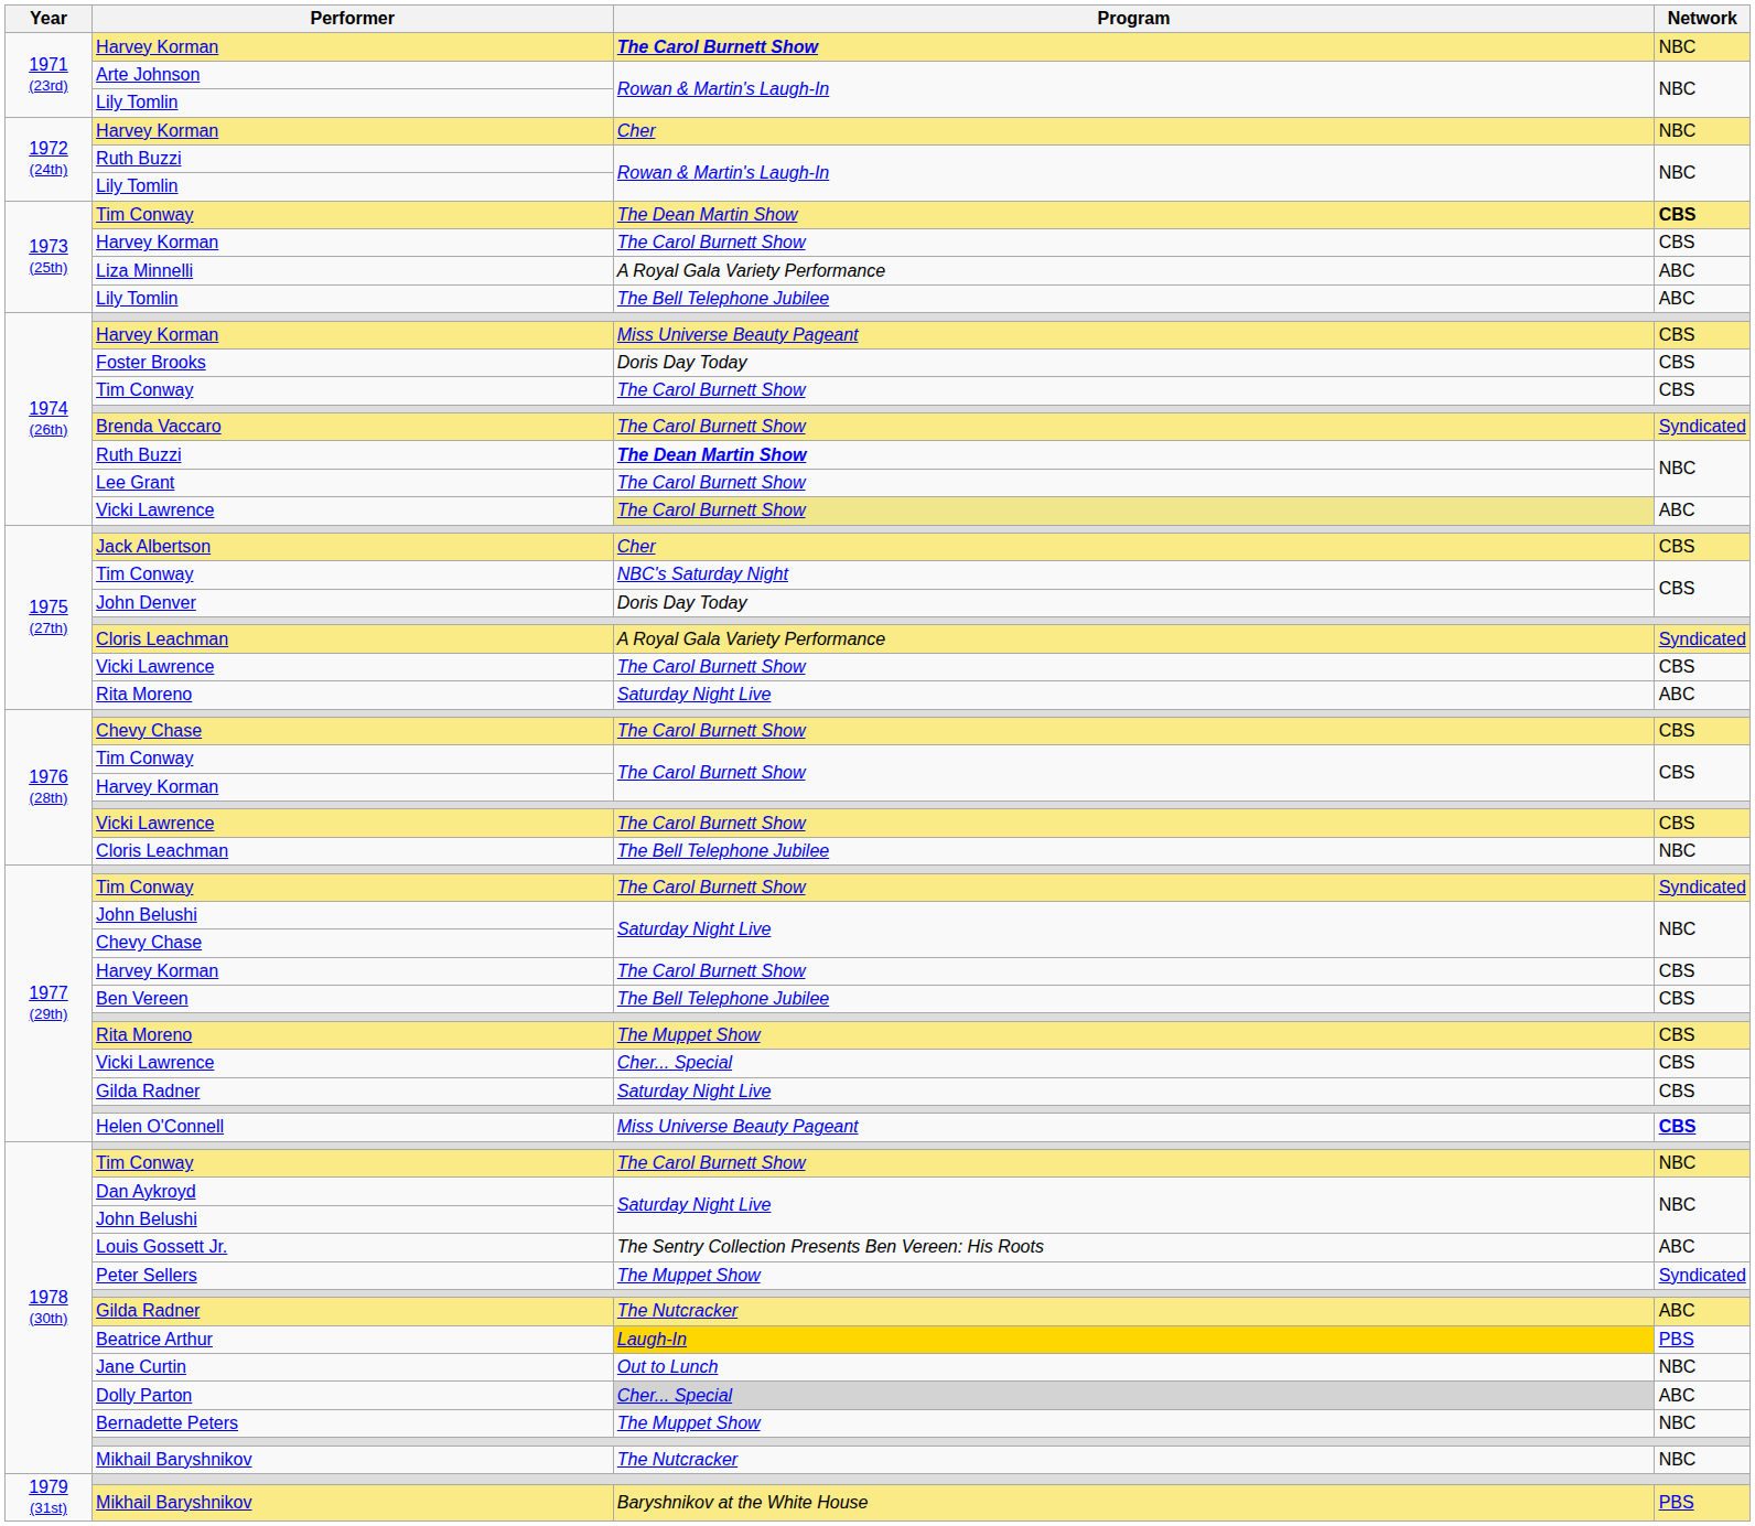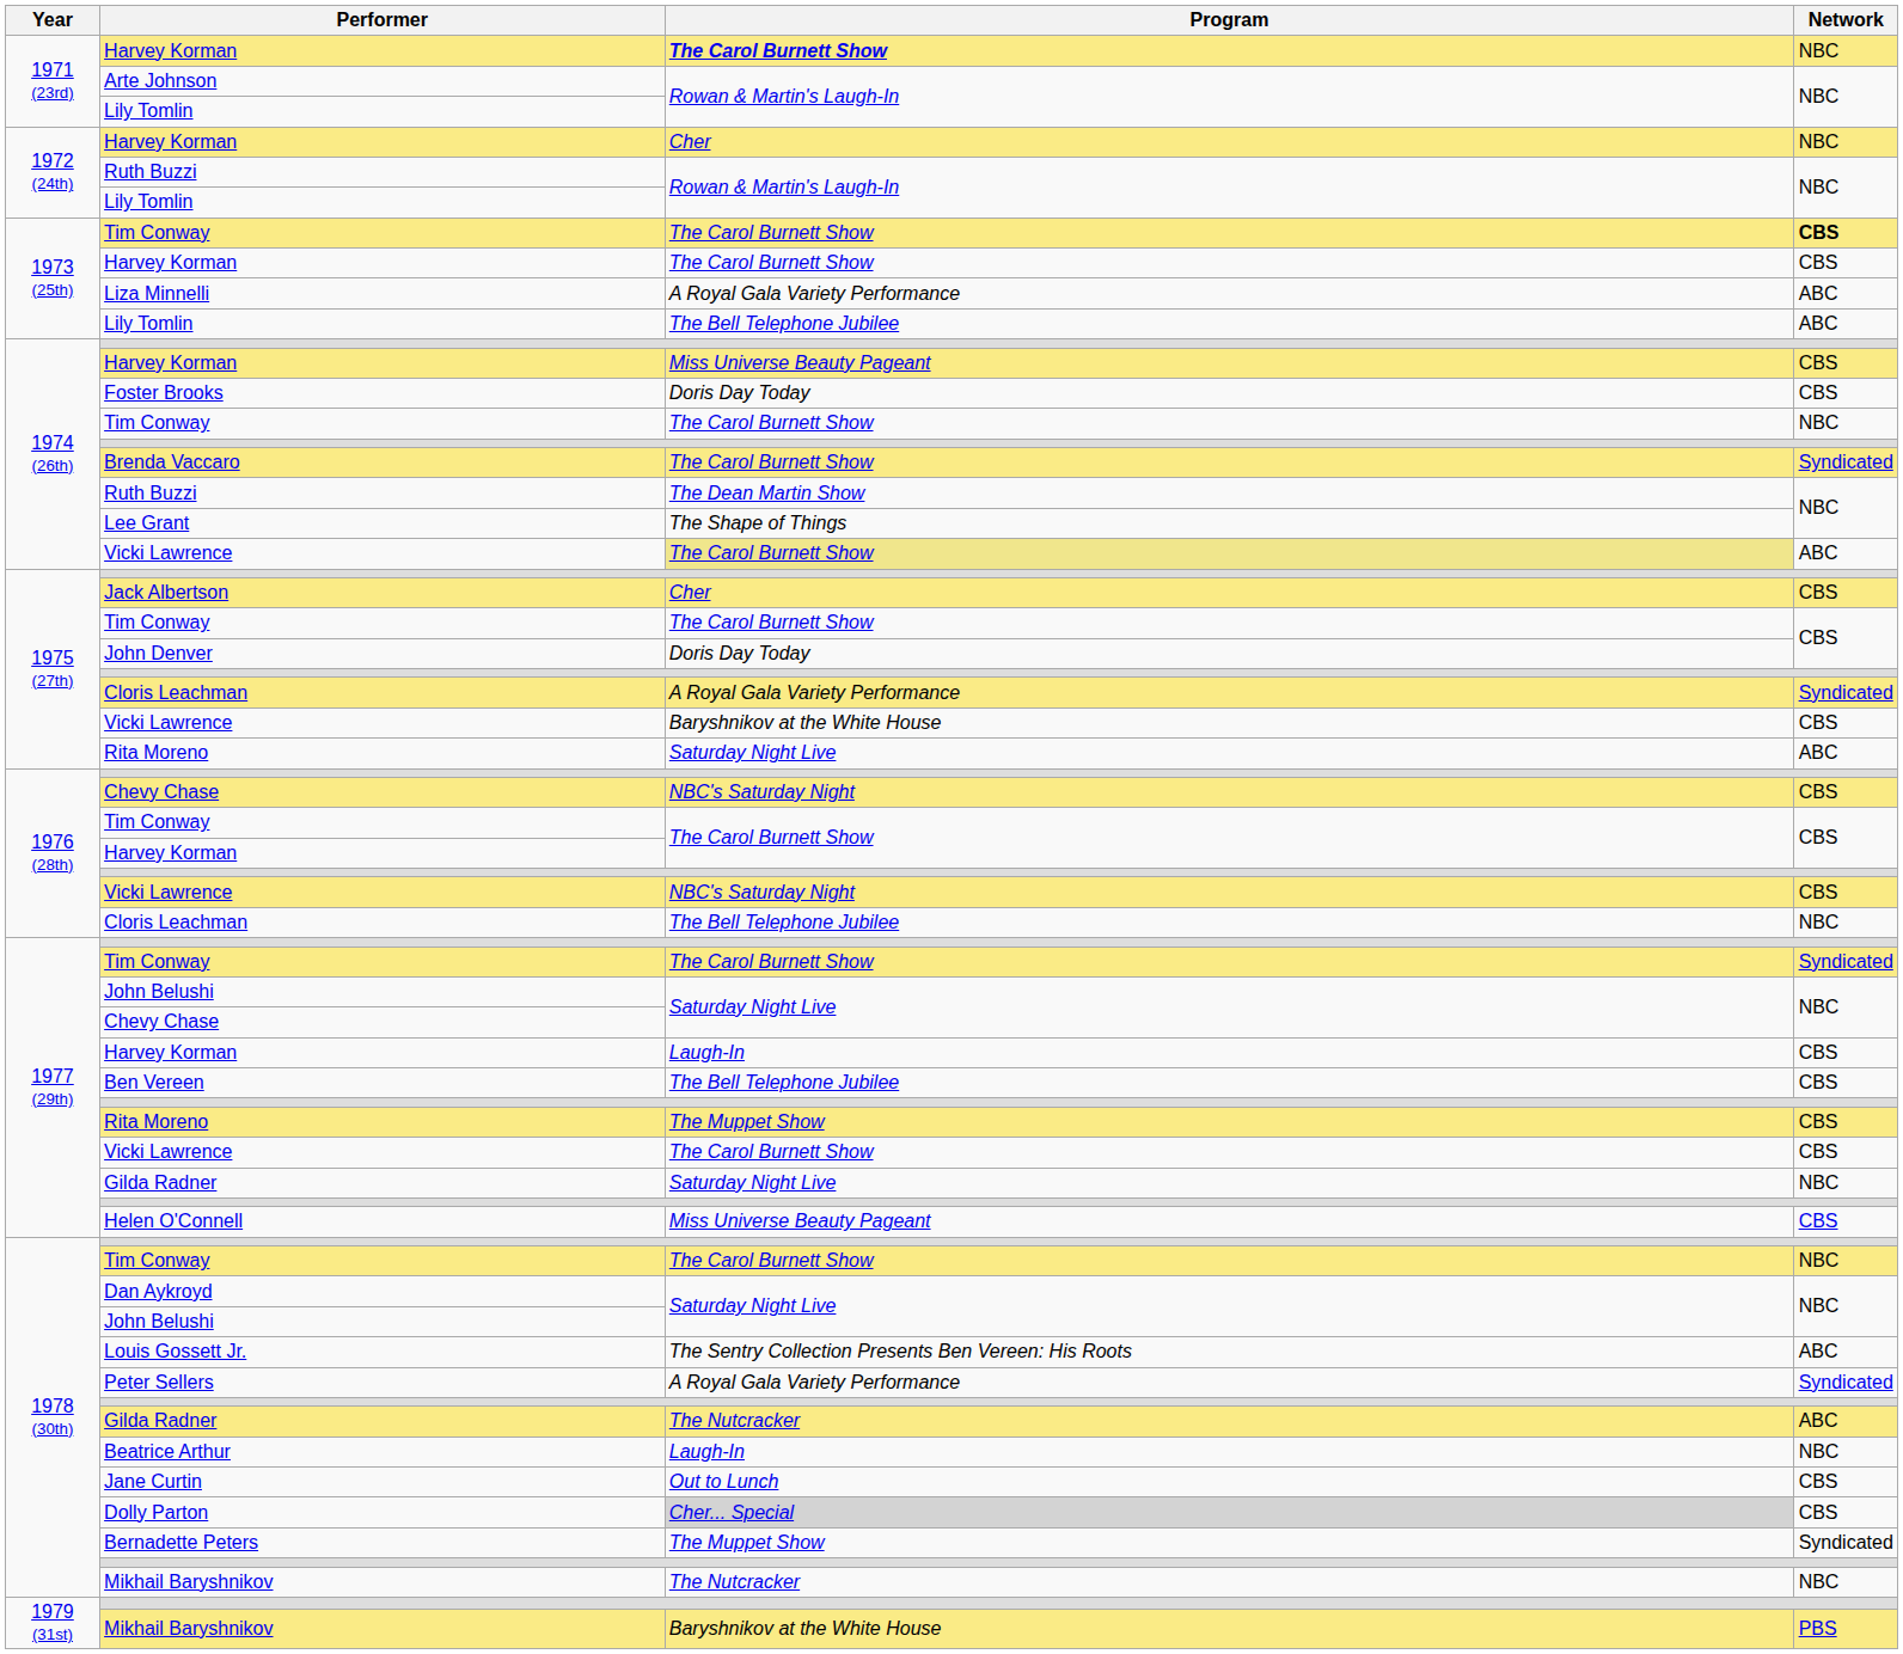 <table class="wikitable" style="width:100%">
 <tr bgcolor="#bebebe">
 <th width="5%">Year</th>
 <th width="30%">Performer</th>
 <th width="60%">Program</th>
 <th width="5%">Network</th>
 </tr>
 <tr>
 <td rowspan=4 style="text-align:center"><a href='#'>1971</a><br><small><a href='#'>(23rd)</a></small><br></td>
 </tr>
 <tr style="background:#FAEB86">
 <td><a href='#'>Harvey Korman</a></td>
 <td><strong><em><a href='#'>The Carol Burnett Show</a></em></strong></td>
 <td>NBC</td>
 </tr>
 <tr>
 <td><a href='#'>Arte Johnson</a></td>
 <td rowspan=2><em><a href='#'>Rowan & Martin's Laugh-In</a></em></td>
 <td rowspan=2>NBC</td>
 </tr>
 <tr>
 <td><a href='#'>Lily Tomlin</a></td>
 </tr>
 <tr>
 <td rowspan=4 style="text-align:center"><a href='#'>1972</a><br><small><a href='#'>(24th)</a></small></td>
 </tr>
 <tr style="background:#FAEB86">
 <td><a href='#'>Harvey Korman</a></td>
 <td><em><a href='#'>Cher</a></em></td>
 <td>NBC</td>
 </tr>
 <tr>
 <td><a href='#'>Ruth Buzzi</a></td>
 <td rowspan=2><em><a href='#'>Rowan & Martin's Laugh-In</a></em></td>
 <td rowspan=2>NBC</td>
 </tr>
 <tr>
 <td><a href='#'>Lily Tomlin</a></td>
 </tr>
 <tr>
 <td rowspan=5 style="text-align:center"><a href='#'>1973</a><br><small><a href='#'>(25th)</a></small></td>
 </tr>
 <tr style="background:#FAEB86">
 <td><a href='#'>Tim Conway</a></td>
-<td><em><a href='#'>The Dean Martin Show</a></em></td>
+<td><em><a href='#'>The Carol Burnett Show</a></em></td>
 <td><strong>CBS</strong></td>
 </tr>
 <tr>
 <td><a href='#'>Harvey Korman</a></td>
 <td><em><a href='#'>The Carol Burnett Show</a></em></td>
 <td>CBS</td>
 </tr>
 <tr>
 <td><a href='#'>Liza Minnelli</a></td>
 <td><em>A Royal Gala Variety Performance</em></td>
 <td>ABC</td>
 </tr>
 <tr>
 <td><a href='#'>Lily Tomlin</a></td>
 <td><em><a href='#'>The Bell Telephone Jubilee</a></em></td>
 <td>ABC</td>
 </tr>
 <tr>
 <td rowspan=10 style="text-align:center"><a href='#'>1974</a><br><small><a href='#'>(26th)</a></small></td>
 </tr>
 <tr>
 <td style="background:#ddd" colspan=3></td>
 </tr>
 <tr style="background:#FAEB86">
 <td><a href='#'>Harvey Korman</a></td>
 <td><em><a href='#'>Miss Universe Beauty Pageant</a></em></td>
 <td>CBS</td>
 </tr>
 <tr>
 <td><a href='#'>Foster Brooks</a></td>
 <td><em>Doris Day Today</em></td>
 <td>CBS</td>
 </tr>
 <tr>
 <td><a href='#'>Tim Conway</a></td>
 <td><em><a href='#'>The Carol Burnett Show</a></em></td>
-<td>CBS</td>
+<td>NBC</td>
 </tr>
 <tr>
 <td style="background:#ddd" colspan=3></td>
 </tr>
 <tr style="background:#FAEB86">
 <td><a href='#'>Brenda Vaccaro</a></td>
 <td><em><a href='#'>The Carol Burnett Show</a></em></td>
 <td><a href='#'>Syndicated</a></td>
 </tr>
 <tr>
 <td><a href='#'>Ruth Buzzi</a></td>
-<td><strong><em><a href='#'>The Dean Martin Show</a></em></strong></td>
+<td><em><a href='#'>The Dean Martin Show</a></em></td>
 <td rowspan=2>NBC</td>
 </tr>
 <tr>
 <td><a href='#'>Lee Grant</a></td>
-<td><em><a href='#'>The Carol Burnett Show</a></em></td>
+<td><em>The Shape of Things</em></td>
 </tr>
 <tr>
 <td><a href='#'>Vicki Lawrence</a></td>
 <td style="background: khaki;"><em><a href='#'>The Carol Burnett Show</a></em></td>
 <td>ABC</td>
 </tr>
 <tr>
 <td rowspan=9 style="text-align:center"><a href='#'>1975</a><br><small><a href='#'>(27th)</a></small></td>
 </tr>
 <tr>
 <td style="background:#ddd" colspan=3></td>
 </tr>
 <tr style="background:#FAEB86">
 <td><a href='#'>Jack Albertson</a></td>
 <td><em><a href='#'>Cher</a></em></td>
 <td>CBS</td>
 </tr>
 <tr>
 <td><a href='#'>Tim Conway</a></td>
-<td><em><a href='#'>NBC's Saturday Night</a></em></td>
+<td><em><a href='#'>The Carol Burnett Show</a></em></td>
 <td rowspan=2>CBS</td>
 </tr>
 <tr>
 <td><a href='#'>John Denver</a></td>
 <td><em>Doris Day Today</em></td>
 </tr>
 <tr>
 <td style="background:#ddd" colspan=3></td>
 </tr>
 <tr style="background:#FAEB86">
 <td><a href='#'>Cloris Leachman</a></td>
 <td><em>A Royal Gala Variety Performance</em></td>
 <td><a href='#'>Syndicated</a></td>
 </tr>
 <tr>
 <td><a href='#'>Vicki Lawrence</a></td>
-<td><em><a href='#'>The Carol Burnett Show</a></em></td>
+<td><em>Baryshnikov at the White House</em></td>
 <td>CBS</td>
 </tr>
 <tr>
 <td><a href='#'>Rita Moreno</a></td>
 <td><em><a href='#'>Saturday Night Live</a></em></td>
 <td>ABC</td>
 </tr>
 <tr>
 <td rowspan=8 style="text-align:center"><a href='#'>1976</a><br><small><a href='#'>(28th)</a></small></td>
 </tr>
 <tr>
 <td style="background:#ddd" colspan=3></td>
 </tr>
 <tr style="background:#FAEB86">
 <td><a href='#'>Chevy Chase</a></td>
-<td><em><a href='#'>The Carol Burnett Show</a></em></td>
+<td><em><a href='#'>NBC's Saturday Night</a></em></td>
 <td>CBS</td>
 </tr>
 <tr>
 <td><a href='#'>Tim Conway</a></td>
 <td rowspan=2><em><a href='#'>The Carol Burnett Show</a></em></td>
 <td rowspan=2>CBS</td>
 </tr>
 <tr>
 <td><a href='#'>Harvey Korman</a></td>
 </tr>
 <tr>
 <td style="background:#ddd" colspan=3></td>
 </tr>
 <tr style="background:#FAEB86">
 <td><a href='#'>Vicki Lawrence</a></td>
-<td><em><a href='#'>The Carol Burnett Show</a></em></td>
+<td><em><a href='#'>NBC's Saturday Night</a></em></td>
 <td>CBS</td>
 </tr>
 <tr>
 <td><a href='#'>Cloris Leachman</a></td>
 <td><em><a href='#'>The Bell Telephone Jubilee</a></em></td>
 <td>NBC</td>
 </tr>
 <tr>
 <td rowspan=13 style="text-align:center"><a href='#'>1977</a><br><small><a href='#'>(29th)</a></small></td>
 </tr>
 <tr>
 <td style="background:#ddd" colspan=3></td>
 </tr>
 <tr style="background:#FAEB86">
 <td><a href='#'>Tim Conway</a></td>
 <td><em><a href='#'>The Carol Burnett Show</a></em></td>
 <td><a href='#'>Syndicated</a></td>
 </tr>
 <tr>
 <td><a href='#'>John Belushi</a></td>
 <td rowspan=2><em><a href='#'>Saturday Night Live</a></em></td>
 <td rowspan=2>NBC</td>
 </tr>
 <tr>
 <td><a href='#'>Chevy Chase</a></td>
 </tr>
 <tr>
 <td><a href='#'>Harvey Korman</a></td>
-<td><em><a href='#'>The Carol Burnett Show</a></em></td>
+<td><em><a href='#'>Laugh-In</a></em></td>
 <td>CBS</td>
 </tr>
 <tr>
 <td><a href='#'>Ben Vereen</a></td>
 <td><em><a href='#'>The Bell Telephone Jubilee</a></em></td>
 <td>CBS</td>
 </tr>
 <tr>
 <td style="background:#ddd" colspan=3></td>
 </tr>
 <tr style="background:#FAEB86">
 <td><a href='#'>Rita Moreno</a></td>
 <td><em><a href='#'>The Muppet Show</a></em></td>
 <td>CBS</td>
 </tr>
 <tr>
 <td><a href='#'>Vicki Lawrence</a></td>
-<td><em><a href='#'>Cher... Special</a></em></td>
+<td><em><a href='#'>The Carol Burnett Show</a></em></td>
 <td>CBS</td>
 </tr>
 <tr>
 <td><a href='#'>Gilda Radner</a></td>
 <td><em><a href='#'>Saturday Night Live</a></em></td>
-<td>CBS</td>
+<td>NBC</td>
 </tr>
 <tr>
 <td style="background:#ddd" colspan=3></td>
 </tr>
 <tr>
 <td><a href='#'>Helen O'Connell</a></td>
 <td><em><a href='#'>Miss Universe Beauty Pageant</a></em></td>
-<td><strong><a href='#'>CBS</a></strong></td>
+<td><a href='#'>CBS</a></td>
 </tr>
 <tr>
 <td rowspan=15 style="text-align:center"><a href='#'>1978</a><br><small><a href='#'>(30th)</a></small></td>
 </tr>
 <tr>
 <td style="background:#ddd" colspan=3></td>
 </tr>
 <tr style="background:#FAEB86">
 <td><a href='#'>Tim Conway</a></td>
 <td><em><a href='#'>The Carol Burnett Show</a></em></td>
 <td>NBC</td>
 </tr>
 <tr>
 <td><a href='#'>Dan Aykroyd</a></td>
 <td rowspan=2><em><a href='#'>Saturday Night Live</a></em></td>
 <td rowspan=2>NBC</td>
 </tr>
 <tr>
 <td><a href='#'>John Belushi</a></td>
 </tr>
 <tr>
 <td><a href='#'>Louis Gossett Jr.</a></td>
 <td><em>The Sentry Collection Presents Ben Vereen: His Roots</em></td>
 <td>ABC</td>
 </tr>
 <tr>
 <td><a href='#'>Peter Sellers</a></td>
-<td><em><a href='#'>The Muppet Show</a></em></td>
+<td><em>A Royal Gala Variety Performance</em></td>
 <td><a href='#'>Syndicated</a></td>
 </tr>
 <tr>
 <td style="background:#ddd" colspan=3></td>
 </tr>
 <tr style="background:#FAEB86">
 <td><a href='#'>Gilda Radner</a></td>
 <td><em><a href='#'>The Nutcracker</a></em></td>
 <td>ABC</td>
 </tr>
 <tr>
 <td><a href='#'>Beatrice Arthur</a></td>
-<td style="background: gold;"><em><a href='#'>Laugh-In</a></em></td>
-<td><a href='#'>PBS</a></td>
+<td><em><a href='#'>Laugh-In</a></em></td>
+<td>NBC</td>
 </tr>
 <tr>
 <td><a href='#'>Jane Curtin</a></td>
 <td><em><a href='#'>Out to Lunch</a></em></td>
-<td>NBC</td>
+<td>CBS</td>
 </tr>
 <tr>
 <td><a href='#'>Dolly Parton</a></td>
 <td style="background: lightgrey;"><em><a href='#'>Cher... Special</a></em></td>
-<td>ABC</td>
+<td>CBS</td>
 </tr>
 <tr>
 <td><a href='#'>Bernadette Peters</a></td>
 <td><em><a href='#'>The Muppet Show</a></em></td>
-<td>NBC</td>
+<td>Syndicated</td>
 </tr>
 <tr>
 <td style="background:#ddd" colspan=3></td>
 </tr>
 <tr>
 <td><a href='#'>Mikhail Baryshnikov</a></td>
 <td><em><a href='#'>The Nutcracker</a></em></td>
 <td>NBC</td>
 </tr>
 <tr>
 <td rowspan=2 style="text-align:center"><a href='#'>1979</a><br><small><a href='#'>(31st)</a></small></td>
 <td style="background:#ddd" colspan=3></td>
 </tr>
 <tr style="background:#FAEB86">
 <td><a href='#'>Mikhail Baryshnikov</a></td>
 <td><em>Baryshnikov at the White House</em></td>
 <td><a href='#'>PBS</a></td>
 </tr>
 <tr>
 </tr>
 </table>
